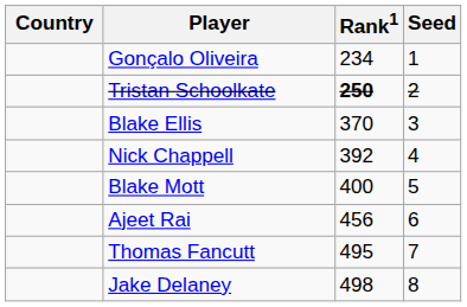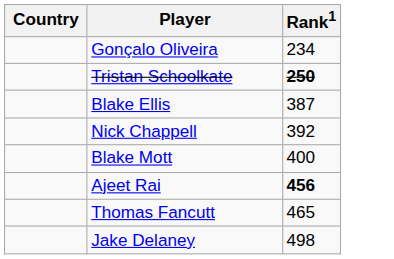 <table class="sortable wikitable">
 <tr>
 <th width="70">Country</th>
 <th width="175">Player</th>
 <th>Rank<sup>1</sup></th>
-<th>Seed</th>
 </tr>
 <tr>
 <td></td>
 <td><a href='#'>Gonçalo Oliveira</a></td>
 <td>234</td>
-<td>1</td>
 </tr>
 <tr>
 <td><s></s></td>
 <td><s><a href='#'>Tristan Schoolkate</a></s></td>
 <td><strong><s>250</s></strong></td>
-<td><s>2</s></td>
 </tr>
 <tr>
 <td></td>
 <td><a href='#'>Blake Ellis</a></td>
-<td>370</td>
-<td>3</td>
+<td>387</td>
 </tr>
 <tr>
 <td></td>
 <td><a href='#'>Nick Chappell</a></td>
 <td>392</td>
-<td>4</td>
 </tr>
 <tr>
 <td></td>
 <td><a href='#'>Blake Mott</a></td>
 <td>400</td>
-<td>5</td>
 </tr>
 <tr>
 <td></td>
 <td><a href='#'>Ajeet Rai</a></td>
-<td>456</td>
-<td>6</td>
+<td><strong>456</strong></td>
 </tr>
 <tr>
 <td></td>
 <td><a href='#'>Thomas Fancutt</a></td>
-<td>495</td>
-<td>7</td>
+<td>465</td>
 </tr>
 <tr>
 <td></td>
 <td><a href='#'>Jake Delaney</a></td>
 <td>498</td>
-<td>8</td>
 </tr>
 </table>
